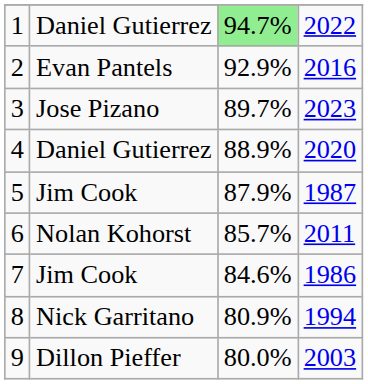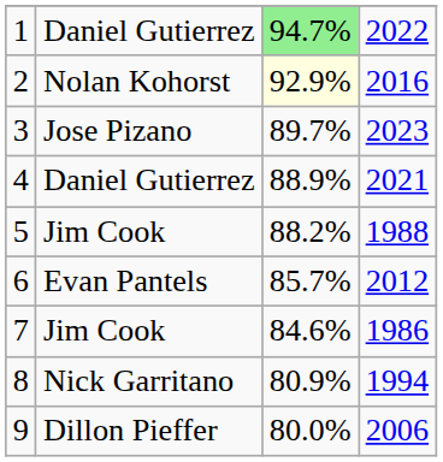 <table class="wikitable">
 <tr>
 </tr>
 <tr>
 <td>1</td>
 <td>Daniel Gutierrez</td>
 <td style="background: lightgreen;"><abbr>94.7%</abbr></td>
 <td><a href='#'>2022</a></td>
 </tr>
 <tr>
 <td>2</td>
-<td>Evan Pantels</td>
-<td><abbr>92.9%</abbr></td>
+<td>Nolan Kohorst</td>
+<td style="background: lightyellow;"><abbr>92.9%</abbr></td>
 <td><a href='#'>2016</a></td>
 </tr>
 <tr>
 <td>3</td>
 <td>Jose Pizano</td>
 <td><abbr>89.7%</abbr></td>
 <td><a href='#'>2023</a></td>
 </tr>
 <tr>
 <td>4</td>
 <td>Daniel Gutierrez</td>
 <td><abbr>88.9%</abbr></td>
-<td><a href='#'>2020</a></td>
+<td><a href='#'>2021</a></td>
 </tr>
 <tr>
 <td>5</td>
 <td>Jim Cook</td>
-<td><abbr>87.9%</abbr></td>
-<td><a href='#'>1987</a></td>
+<td><abbr>88.2%</abbr></td>
+<td><a href='#'>1988</a></td>
 </tr>
 <tr>
 <td>6</td>
-<td>Nolan Kohorst</td>
+<td>Evan Pantels</td>
 <td><abbr>85.7%</abbr></td>
-<td><a href='#'>2011</a></td>
+<td><a href='#'>2012</a></td>
 </tr>
 <tr>
 <td>7</td>
 <td>Jim Cook</td>
 <td><abbr>84.6%</abbr></td>
 <td><a href='#'>1986</a></td>
 </tr>
 <tr>
 <td>8</td>
 <td>Nick Garritano</td>
 <td><abbr>80.9%</abbr></td>
 <td><a href='#'>1994</a></td>
 </tr>
 <tr>
 <td>9</td>
 <td>Dillon Pieffer</td>
 <td><abbr>80.0%</abbr></td>
-<td><a href='#'>2003</a></td>
+<td><a href='#'>2006</a></td>
 </tr>
 </table>
